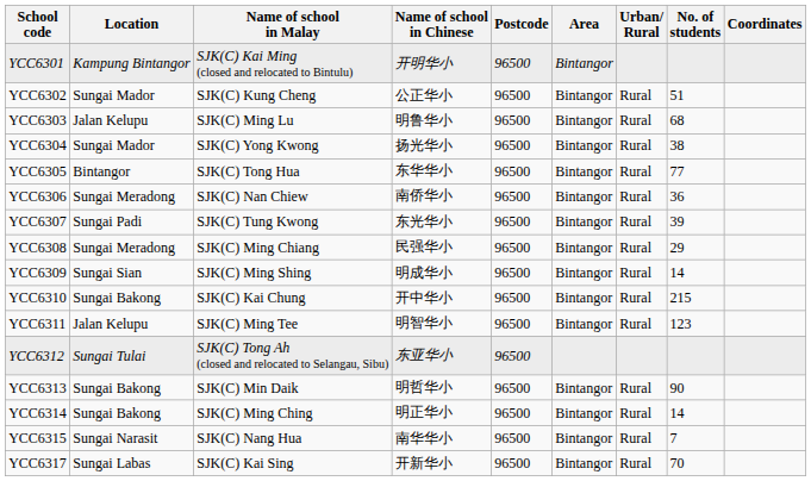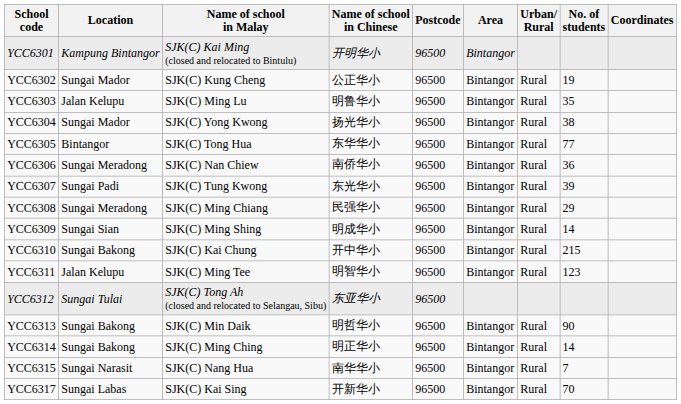 <table class="wikitable sortable">
 <tr>
 <th>School<br>code</th>
 <th>Location</th>
 <th>Name of school<br>in Malay</th>
 <th>Name of school<br>in Chinese</th>
 <th>Postcode</th>
 <th>Area</th>
 <th>Urban/<br>Rural</th>
 <th>No. of<br>students</th>
 <th>Coordinates</th>
 </tr>
 <tr bgcolor=#ECECEC>
 <td><em>YCC6301</em></td>
 <td><em>Kampung Bintangor</em></td>
 <td><em>SJK(C) Kai Ming</em><br><small>(closed and relocated to Bintulu)</small></td>
 <td><em>开明华小</em></td>
 <td><em>96500</em></td>
 <td><em>Bintangor</em></td>
 <td></td>
 <td></td>
 <td></td>
 </tr>
 <tr>
 <td>YCC6302</td>
 <td>Sungai Mador</td>
 <td>SJK(C) Kung Cheng</td>
 <td>公正华小</td>
 <td>96500</td>
 <td>Bintangor</td>
 <td>Rural</td>
-<td>51</td>
+<td>19</td>
 <td></td>
 </tr>
 <tr>
 <td>YCC6303</td>
 <td>Jalan Kelupu</td>
 <td>SJK(C) Ming Lu</td>
 <td>明鲁华小</td>
 <td>96500</td>
 <td>Bintangor</td>
 <td>Rural</td>
-<td>68</td>
+<td>35</td>
 <td></td>
 </tr>
 <tr>
 <td>YCC6304</td>
 <td>Sungai Mador</td>
 <td>SJK(C) Yong Kwong</td>
 <td>扬光华小</td>
 <td>96500</td>
 <td>Bintangor</td>
 <td>Rural</td>
 <td>38</td>
 <td></td>
 </tr>
 <tr>
 <td>YCC6305</td>
 <td>Bintangor</td>
 <td>SJK(C) Tong Hua</td>
 <td>东华华小</td>
 <td>96500</td>
 <td>Bintangor</td>
 <td>Rural</td>
 <td>77</td>
 <td></td>
 </tr>
 <tr>
 <td>YCC6306</td>
 <td>Sungai Meradong</td>
 <td>SJK(C) Nan Chiew</td>
 <td>南侨华小</td>
 <td>96500</td>
 <td>Bintangor</td>
 <td>Rural</td>
 <td>36</td>
 <td></td>
 </tr>
 <tr>
 <td>YCC6307</td>
 <td>Sungai Padi</td>
 <td>SJK(C) Tung Kwong</td>
 <td>东光华小</td>
 <td>96500</td>
 <td>Bintangor</td>
 <td>Rural</td>
 <td>39</td>
 <td></td>
 </tr>
 <tr>
 <td>YCC6308</td>
 <td>Sungai Meradong</td>
 <td>SJK(C) Ming Chiang</td>
 <td>民强华小</td>
 <td>96500</td>
 <td>Bintangor</td>
 <td>Rural</td>
 <td>29</td>
 <td></td>
 </tr>
 <tr>
 <td>YCC6309</td>
 <td>Sungai Sian</td>
 <td>SJK(C) Ming Shing</td>
 <td>明成华小</td>
 <td>96500</td>
 <td>Bintangor</td>
 <td>Rural</td>
 <td>14</td>
 <td></td>
 </tr>
 <tr>
 <td>YCC6310</td>
 <td>Sungai Bakong</td>
 <td>SJK(C) Kai Chung</td>
 <td>开中华小</td>
 <td>96500</td>
 <td>Bintangor</td>
 <td>Rural</td>
 <td>215</td>
 <td></td>
 </tr>
 <tr>
 <td>YCC6311</td>
 <td>Jalan Kelupu</td>
 <td>SJK(C) Ming Tee</td>
 <td>明智华小</td>
 <td>96500</td>
 <td>Bintangor</td>
 <td>Rural</td>
 <td>123</td>
 <td></td>
 </tr>
 <tr bgcolor=#ECECEC>
 <td><em>YCC6312</em></td>
 <td><em>Sungai Tulai</em></td>
 <td><em>SJK(C) Tong Ah</em><br><small>(closed and relocated to Selangau, Sibu)</small></td>
 <td><em>东亚华小</em></td>
 <td><em>96500</em></td>
 <td></td>
 <td></td>
 <td></td>
 <td></td>
 </tr>
 <tr>
 <td>YCC6313</td>
 <td>Sungai Bakong</td>
 <td>SJK(C) Min Daik</td>
 <td>明哲华小</td>
 <td>96500</td>
 <td>Bintangor</td>
 <td>Rural</td>
 <td>90</td>
 <td></td>
 </tr>
 <tr>
 <td>YCC6314</td>
 <td>Sungai Bakong</td>
 <td>SJK(C) Ming Ching</td>
 <td>明正华小</td>
 <td>96500</td>
 <td>Bintangor</td>
 <td>Rural</td>
 <td>14</td>
 <td></td>
 </tr>
 <tr>
 <td>YCC6315</td>
 <td>Sungai Narasit</td>
 <td>SJK(C) Nang Hua</td>
 <td>南华华小</td>
 <td>96500</td>
 <td>Bintangor</td>
 <td>Rural</td>
 <td>7</td>
 <td></td>
 </tr>
 <tr>
 <td>YCC6317</td>
 <td>Sungai Labas</td>
 <td>SJK(C) Kai Sing</td>
 <td>开新华小</td>
 <td>96500</td>
 <td>Bintangor</td>
 <td>Rural</td>
 <td>70</td>
 <td></td>
 </tr>
 </table>
